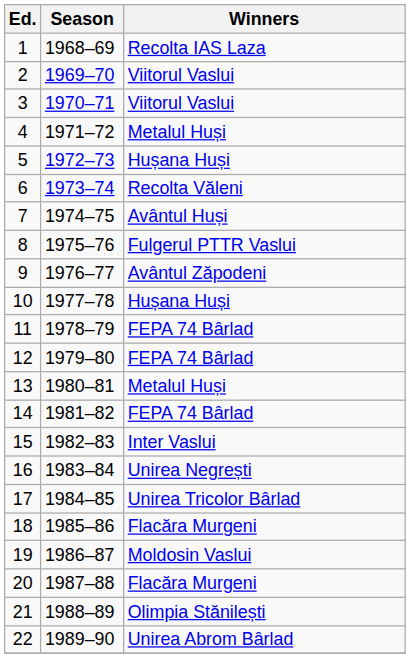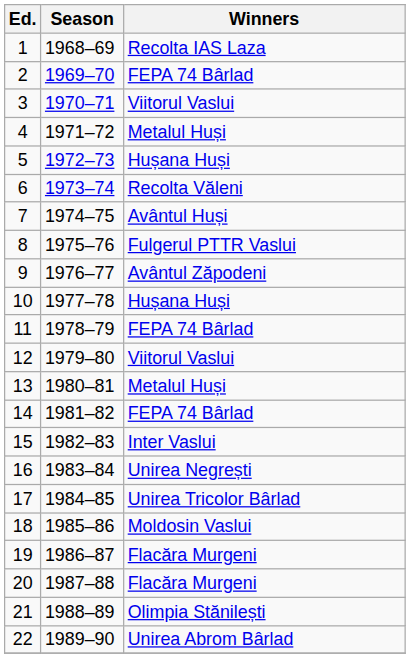 <table class="wikitable" style="font-size:90%">
 <tr>
 <th><abbr>Ed.</abbr></th>
 <th width="60">Season</th>
 <th width="220">Winners</th>
 </tr>
 <tr>
 <td align=center>1</td>
 <td>1968–69</td>
 <td><a href='#'>Recolta IAS Laza</a></td>
 </tr>
 <tr>
 <td align=center>2</td>
 <td><a href='#'>1969–70</a></td>
-<td><a href='#'>Viitorul Vaslui</a></td>
+<td><a href='#'>FEPA 74 Bârlad</a></td>
 </tr>
 <tr>
 <td align=center>3</td>
 <td><a href='#'>1970–71</a></td>
 <td><a href='#'>Viitorul Vaslui</a></td>
 </tr>
 <tr>
 <td align=center>4</td>
 <td>1971–72</td>
 <td><a href='#'>Metalul Huși</a></td>
 </tr>
 <tr>
 <td align=center>5</td>
 <td><a href='#'>1972–73</a></td>
 <td><a href='#'>Hușana Huși</a></td>
 </tr>
 <tr>
 <td align=center>6</td>
 <td><a href='#'>1973–74</a></td>
 <td><a href='#'>Recolta Văleni</a></td>
 </tr>
 <tr>
 <td align=center>7</td>
 <td>1974–75</td>
 <td><a href='#'>Avântul Huși</a></td>
 </tr>
 <tr>
 <td align=center>8</td>
 <td>1975–76</td>
 <td><a href='#'>Fulgerul PTTR Vaslui</a></td>
 </tr>
 <tr>
 <td align=center>9</td>
 <td>1976–77</td>
 <td><a href='#'>Avântul Zăpodeni</a></td>
 </tr>
 <tr>
 <td align=center>10</td>
 <td>1977–78</td>
 <td><a href='#'>Hușana Huși</a></td>
 </tr>
 <tr>
 <td align=center>11</td>
 <td>1978–79</td>
 <td><a href='#'>FEPA 74 Bârlad</a></td>
 </tr>
 <tr>
 <td align=center>12</td>
 <td>1979–80</td>
-<td><a href='#'>FEPA 74 Bârlad</a></td>
+<td><a href='#'>Viitorul Vaslui</a></td>
 </tr>
 <tr>
 <td align=center>13</td>
 <td>1980–81</td>
 <td><a href='#'>Metalul Huși</a></td>
 </tr>
 <tr>
 <td align=center>14</td>
 <td>1981–82</td>
 <td><a href='#'>FEPA 74 Bârlad</a></td>
 </tr>
 <tr>
 <td align=center>15</td>
 <td>1982–83</td>
 <td><a href='#'>Inter Vaslui</a></td>
 </tr>
 <tr>
 <td align=center>16</td>
 <td>1983–84</td>
 <td><a href='#'>Unirea Negrești</a></td>
 </tr>
 <tr>
 <td align=center>17</td>
 <td>1984–85</td>
 <td><a href='#'>Unirea Tricolor Bârlad </a></td>
 </tr>
 <tr>
 <td align=center>18</td>
 <td>1985–86</td>
-<td><a href='#'>Flacăra Murgeni</a></td>
+<td><a href='#'>Moldosin Vaslui</a></td>
 </tr>
 <tr>
 <td align=center>19</td>
 <td>1986–87</td>
-<td><a href='#'>Moldosin Vaslui</a></td>
+<td><a href='#'>Flacăra Murgeni</a></td>
 </tr>
 <tr>
 <td align=center>20</td>
 <td>1987–88</td>
 <td><a href='#'>Flacăra Murgeni</a></td>
 </tr>
 <tr>
 <td align=center>21</td>
 <td>1988–89</td>
 <td><a href='#'>Olimpia Stănilești</a></td>
 </tr>
 <tr>
 <td align=center>22</td>
 <td>1989–90</td>
 <td><a href='#'>Unirea Abrom Bârlad</a></td>
 </tr>
 <tr>
 </tr>
 </table>
